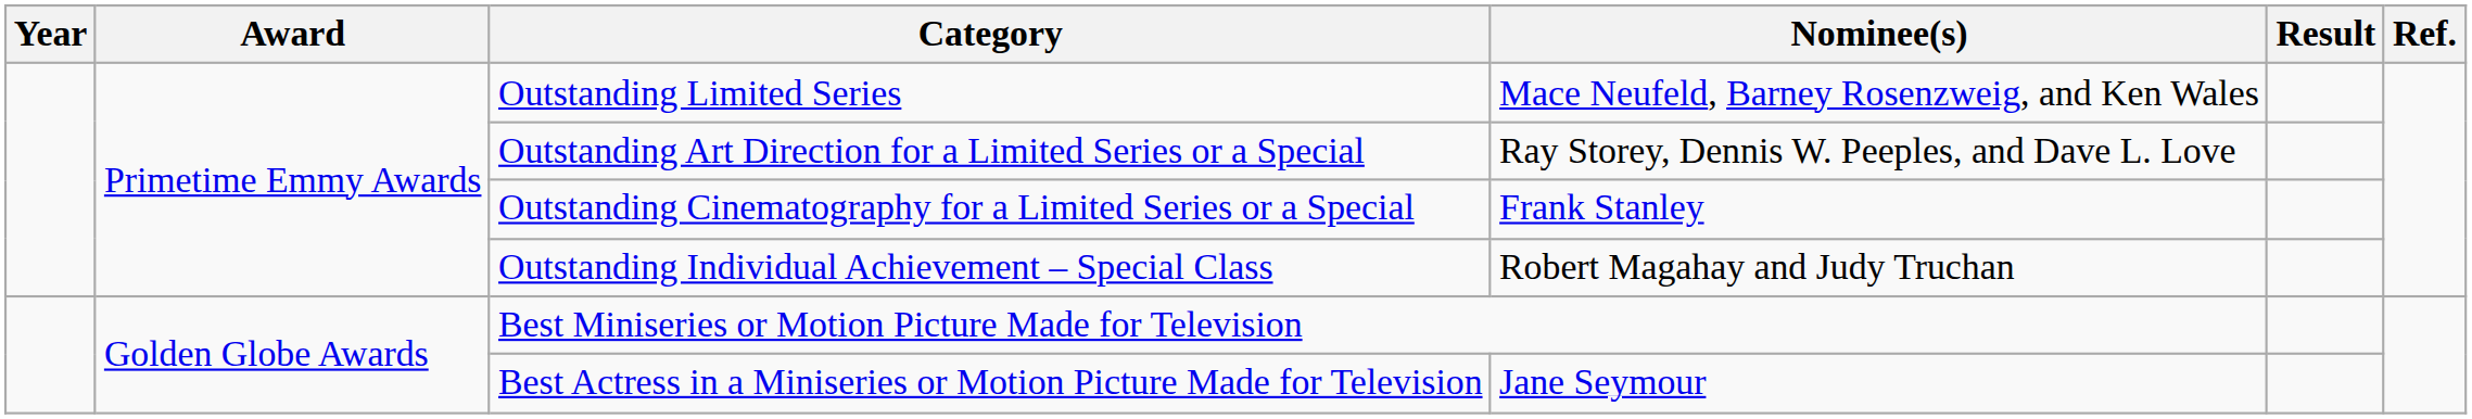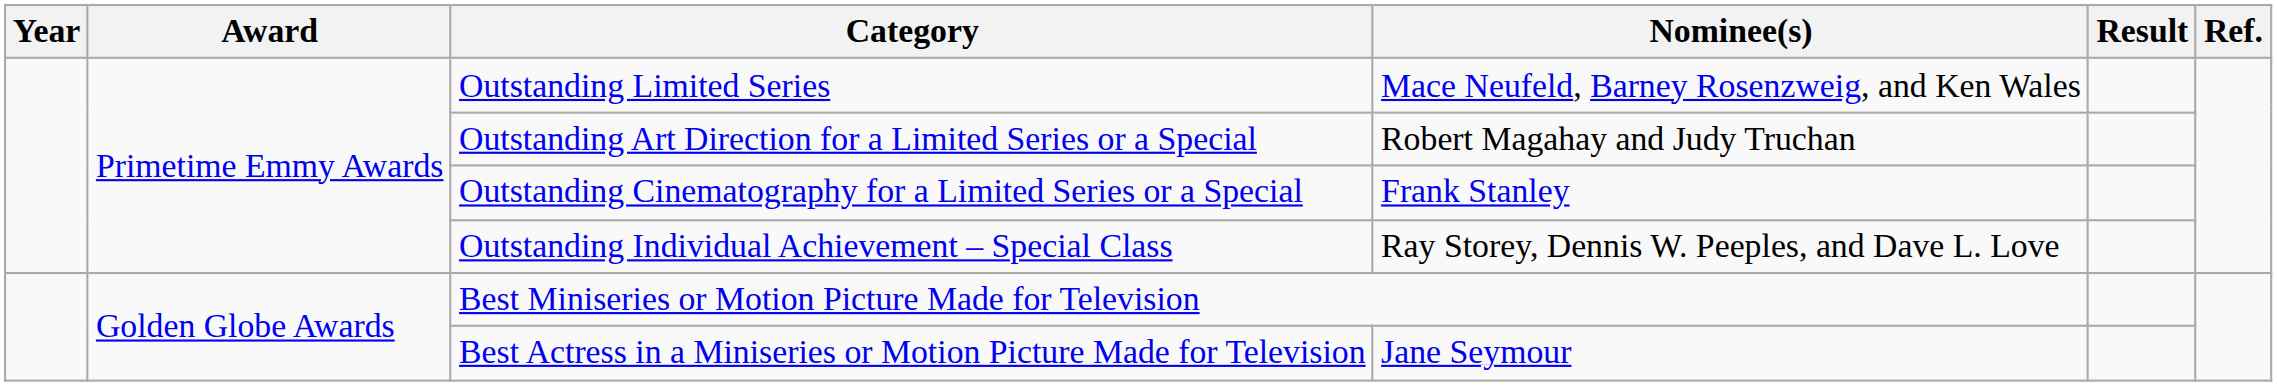 <table class="wikitable">
 <tr>
 <th>Year</th>
 <th>Award</th>
 <th>Category</th>
 <th>Nominee(s)</th>
 <th>Result</th>
 <th>Ref.</th>
 </tr>
 <tr>
 <td rowspan="4"></td>
 <td rowspan="4"><a href='#'>Primetime Emmy Awards</a></td>
 <td><a href='#'>Outstanding Limited Series</a></td>
 <td><a href='#'>Mace Neufeld</a>, <a href='#'>Barney Rosenzweig</a>, and Ken Wales</td>
 <td></td>
 <td align="center" rowspan="4"></td>
 </tr>
 <tr>
 <td><a href='#'>Outstanding Art Direction for a Limited Series or a Special</a></td>
-<td>Ray Storey, Dennis W. Peeples, and Dave L. Love </td>
+<td>Robert Magahay and Judy Truchan </td>
 <td></td>
 </tr>
 <tr>
 <td><a href='#'>Outstanding Cinematography for a Limited Series or a Special</a></td>
 <td><a href='#'>Frank Stanley</a> </td>
 <td></td>
 </tr>
 <tr>
 <td><a href='#'>Outstanding Individual Achievement – Special Class</a></td>
-<td>Robert Magahay and Judy Truchan </td>
+<td>Ray Storey, Dennis W. Peeples, and Dave L. Love </td>
 <td></td>
 </tr>
 <tr>
 <td rowspan="2"></td>
 <td rowspan="2"><a href='#'>Golden Globe Awards</a></td>
 <td colspan="2"><a href='#'>Best Miniseries or Motion Picture Made for Television</a></td>
 <td></td>
 <td align="center" rowspan="2"></td>
 </tr>
 <tr>
 <td><a href='#'>Best Actress in a Miniseries or Motion Picture Made for Television</a></td>
 <td><a href='#'>Jane Seymour</a></td>
 <td></td>
 </tr>
 </table>
